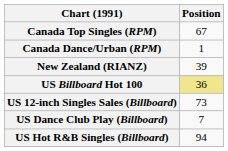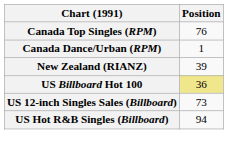 <table class="wikitable sortable plainrowheaders" style="text-align:center">
 <tr>
 <th>Chart (1991)</th>
 <th align="center">Position</th>
 </tr>
 <tr>
 <th scope="row">Canada Top Singles (<em>RPM</em>)</th>
-<td>67</td>
+<td>76</td>
 </tr>
 <tr>
 <th scope="row">Canada Dance/Urban (<em>RPM</em>)</th>
 <td>1</td>
 </tr>
 <tr>
 <th scope="row">New Zealand (RIANZ)</th>
 <td>39</td>
 </tr>
 <tr>
 <th scope="row">US <em>Billboard</em> Hot 100</th>
 <td style="background: khaki;">36</td>
 </tr>
 <tr>
 <th scope="row">US 12-inch Singles Sales (<em>Billboard</em>)</th>
 <td>73</td>
 </tr>
 <tr>
-<th scope="row">US Dance Club Play (<em>Billboard</em>)</th>
-<td>7</td>
-</tr>
-<tr>
 <th scope="row">US Hot R&B Singles (<em>Billboard</em>)</th>
 <td>94</td>
 </tr>
 </table>
